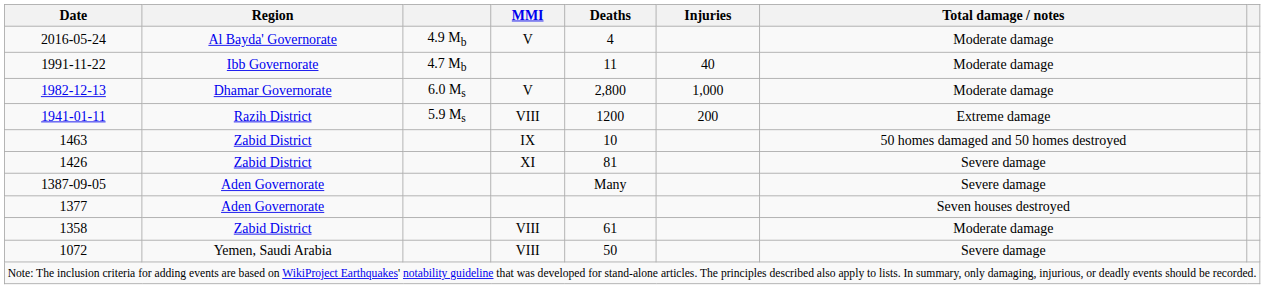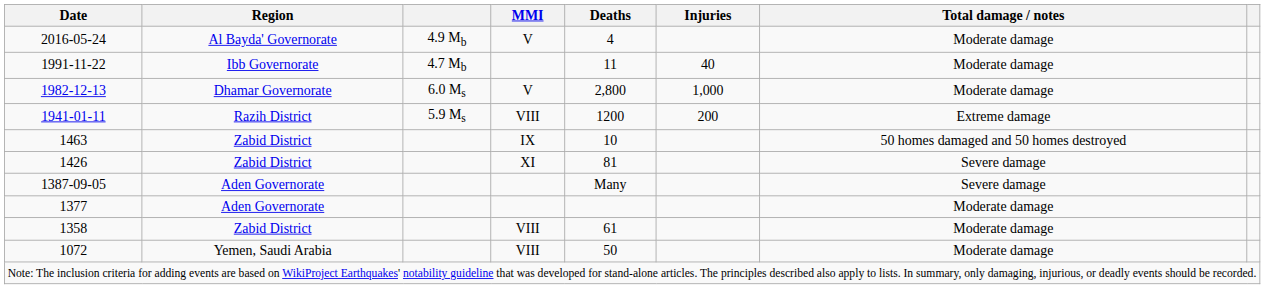 <table class="wikitable sortable" style="text-align: center;">
 <tr bgcolor="#ececec">
 <th>Date</th>
 <th>Region</th>
 <th></th>
 <th><a href='#'>MMI</a></th>
 <th>Deaths</th>
 <th>Injuries</th>
 <th>Total damage / notes</th>
 <th class="unsortable"></th>
 </tr>
 <tr>
 <td>2016-05-24</td>
 <td><a href='#'>Al Bayda' Governorate</a></td>
 <td>4.9 M<sub>b</sub></td>
 <td>V</td>
 <td>4</td>
 <td></td>
 <td>Moderate damage</td>
 <td></td>
 </tr>
 <tr>
 <td>1991-11-22</td>
 <td><a href='#'>Ibb Governorate</a></td>
 <td>4.7 M<sub>b</sub></td>
 <td></td>
 <td>11</td>
 <td>40</td>
 <td>Moderate damage</td>
 <td></td>
 </tr>
 <tr>
 <td><a href='#'>1982-12-13</a></td>
 <td><a href='#'>Dhamar Governorate</a></td>
 <td>6.0 M<sub>s</sub></td>
 <td>V</td>
 <td>2,800</td>
 <td>1,000</td>
 <td>Moderate damage</td>
 <td></td>
 </tr>
 <tr>
 <td><a href='#'>1941-01-11</a></td>
 <td><a href='#'>Razih District</a></td>
 <td>5.9 M<sub>s</sub></td>
 <td>VIII</td>
 <td>1200</td>
 <td>200</td>
 <td>Extreme damage</td>
 <td></td>
 </tr>
 <tr>
 <td>1463</td>
 <td><a href='#'>Zabid District</a></td>
 <td></td>
 <td>IX</td>
 <td>10</td>
 <td></td>
 <td>50 homes damaged and 50 homes destroyed</td>
 <td></td>
 </tr>
 <tr>
 <td>1426</td>
 <td><a href='#'>Zabid District</a></td>
 <td></td>
 <td>XI</td>
 <td>81</td>
 <td></td>
 <td>Severe damage</td>
 <td></td>
 </tr>
 <tr>
 <td>1387-09-05</td>
 <td><a href='#'>Aden Governorate</a></td>
 <td></td>
 <td></td>
 <td>Many</td>
 <td></td>
 <td>Severe damage</td>
 <td></td>
 </tr>
 <tr>
 <td>1377</td>
 <td><a href='#'>Aden Governorate</a></td>
 <td></td>
 <td></td>
 <td></td>
 <td></td>
-<td>Seven houses destroyed</td>
+<td>Moderate damage</td>
 <td></td>
 </tr>
 <tr>
 <td>1358</td>
 <td><a href='#'>Zabid District</a></td>
 <td></td>
 <td>VIII</td>
 <td>61</td>
 <td></td>
 <td>Moderate damage</td>
 <td></td>
 </tr>
 <tr>
 <td>1072</td>
 <td>Yemen, Saudi Arabia</td>
 <td></td>
 <td>VIII</td>
 <td>50</td>
 <td></td>
-<td>Severe damage</td>
+<td>Moderate damage</td>
 <td></td>
 </tr>
 <tr class="sortbottom">
 <td colspan="9" style="text-align: center;"><small>Note: The inclusion criteria for adding events are based on <a href='#'>WikiProject Earthquakes</a>' <a href='#'>notability guideline</a> that was developed for stand-alone articles. The principles described also apply to lists. In summary, only damaging, injurious, or deadly events should be recorded.</small></td>
 </tr>
 </table>
